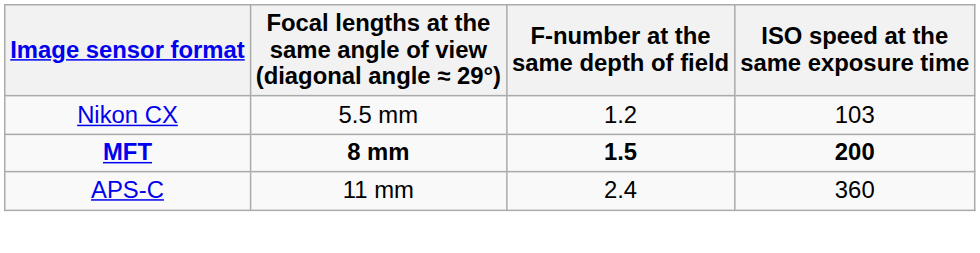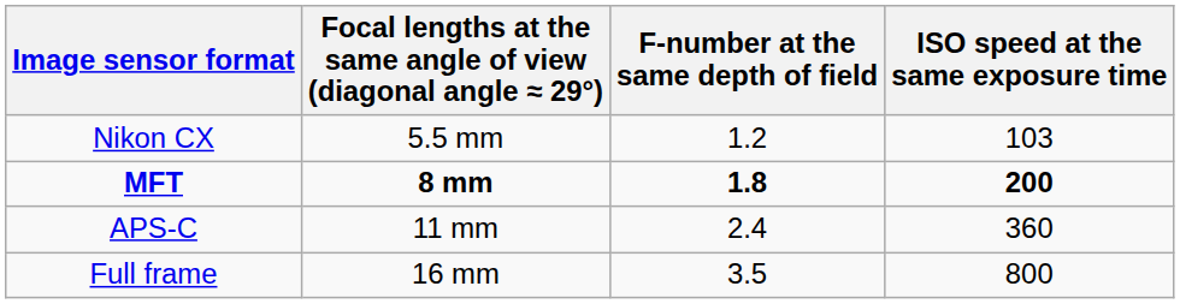 <table class="wikitable zebra">
 <tr>
 <th><a href='#'>Image sensor format</a></th>
 <th>Focal lengths at the<br>same angle of view<br>(diagonal angle ≈ 29°)</th>
 <th>F-number at the<br>same depth of field</th>
 <th>ISO speed at the<br>same exposure time</th>
 </tr>
 <tr>
 <td style="text-align:center"><a href='#'>Nikon CX</a></td>
 <td style="text-align:center">5.5 mm</td>
 <td style="text-align:center">1.2</td>
 <td style="text-align:center">103</td>
 </tr>
 <tr>
 <td style="text-align:center"><strong><a href='#'>MFT</a></strong></td>
 <td style="text-align:center"><strong>8 mm</strong></td>
-<td style="text-align:center"><strong>1.5</strong></td>
+<td style="text-align:center"><strong>1.8</strong></td>
 <td style="text-align:center"><strong>200</strong></td>
 </tr>
 <tr>
 <td style="text-align:center"><a href='#'>APS-C</a></td>
 <td style="text-align:center">11 mm</td>
 <td style="text-align:center">2.4</td>
 <td style="text-align:center">360</td>
 </tr>
+<tr>
+<td style="text-align:center"><a href='#'>Full frame</a></td>
+<td style="text-align:center">16 mm</td>
+<td style="text-align:center">3.5</td>
+<td style="text-align:center">800</td>
+</tr>
 </table>
